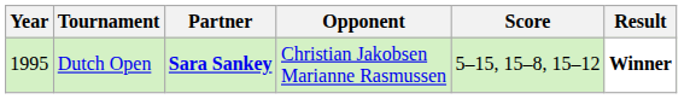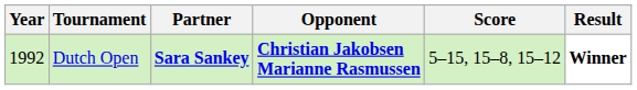 <table class="sortable wikitable" style="font-size: 90%;">
 <tr>
 <th>Year</th>
 <th>Tournament</th>
 <th>Partner</th>
 <th>Opponent</th>
 <th>Score</th>
 <th>Result</th>
 </tr>
 <tr style="background:#D4F1C5">
-<td align="center">1995</td>
+<td align="center">1992</td>
 <td align="left"><a href='#'>Dutch Open</a></td>
 <td align="left"><strong> <a href='#'>Sara Sankey</a></strong></td>
-<td align="left"> <a href='#'>Christian Jakobsen</a> <br>  <a href='#'>Marianne Rasmussen</a></td>
+<td align="left"><strong> <a href='#'>Christian Jakobsen</a> <br>  <a href='#'>Marianne Rasmussen</a></strong></td>
 <td align="left">5–15, 15–8, 15–12</td>
 <td style="text-align:left; background:white"> <strong>Winner</strong></td>
 </tr>
 </table>
